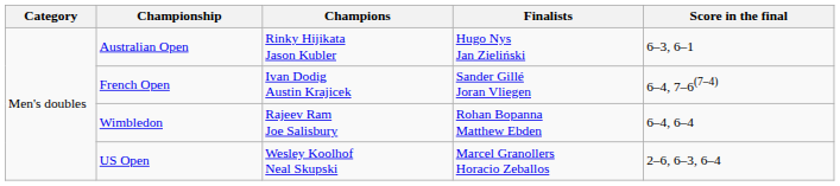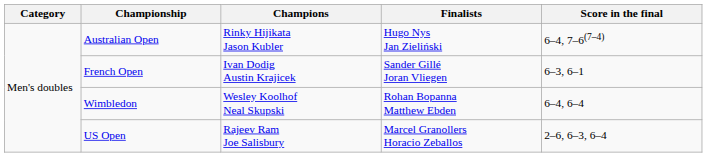 <table class="wikitable" style="font-size:90%;" width="100%">
 <tr>
 <th style="width: 11%;">Category</th>
 <th style="width: 20%;">Championship</th>
 <th style="width: 23%;">Champions</th>
 <th style="width: 23%;">Finalists</th>
 <th style="width: 23%;">Score in the final</th>
 </tr>
 <tr>
 <td rowspan="4">Men's doubles</td>
 <td><a href='#'>Australian Open</a></td>
 <td> <a href='#'>Rinky Hijikata</a><br>  <a href='#'>Jason Kubler</a></td>
 <td> <a href='#'>Hugo Nys</a><br>  <a href='#'>Jan Zieliński</a></td>
-<td>6–3, 6–1</td>
+<td>6–4, 7–6<sup>(7–4)</sup></td>
 </tr>
 <tr>
 <td><a href='#'>French Open</a></td>
 <td> <a href='#'>Ivan Dodig</a><br>  <a href='#'>Austin Krajicek</a></td>
 <td> <a href='#'>Sander Gillé</a><br>  <a href='#'>Joran Vliegen</a></td>
-<td>6–4, 7–6<sup>(7–4)</sup></td>
+<td>6–3, 6–1</td>
 </tr>
 <tr>
 <td><a href='#'>Wimbledon</a></td>
-<td> <a href='#'>Rajeev Ram</a> <br>  <a href='#'>Joe Salisbury</a></td>
+<td> <a href='#'>Wesley Koolhof</a><br> <a href='#'>Neal Skupski</a></td>
 <td> <a href='#'>Rohan Bopanna</a> <br>  <a href='#'>Matthew Ebden</a></td>
 <td>6–4, 6–4</td>
 </tr>
 <tr>
 <td><a href='#'>US Open</a></td>
-<td> <a href='#'>Wesley Koolhof</a><br> <a href='#'>Neal Skupski</a></td>
+<td> <a href='#'>Rajeev Ram</a> <br>  <a href='#'>Joe Salisbury</a></td>
 <td> <a href='#'>Marcel Granollers</a><br> <a href='#'>Horacio Zeballos</a></td>
 <td>2–6, 6–3, 6–4</td>
 </tr>
 </table>
